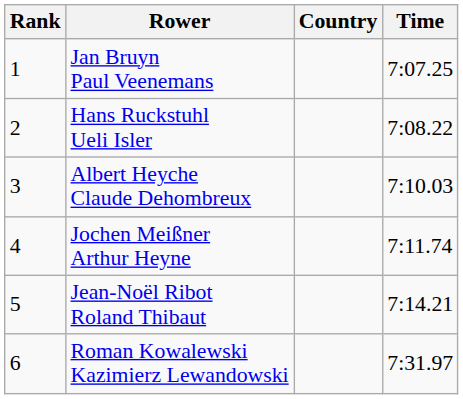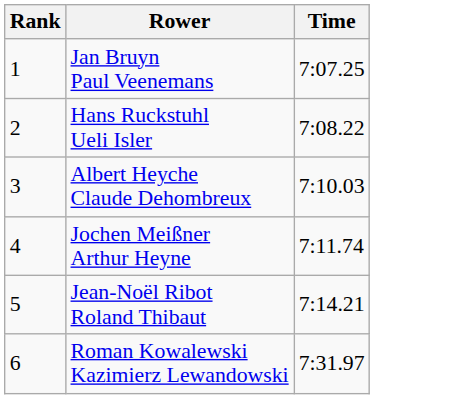 <table class="wikitable sortable" style="text-align:middle">
 <tr>
 <th>Rank</th>
 <th>Rower</th>
-<th>Country</th>
 <th>Time</th>
 </tr>
 <tr>
 <td>1</td>
 <td><a href='#'>Jan Bruyn</a><br><a href='#'>Paul Veenemans</a></td>
-<td></td>
 <td>7:07.25</td>
 </tr>
 <tr>
 <td>2</td>
 <td><a href='#'>Hans Ruckstuhl</a><br><a href='#'>Ueli Isler</a></td>
-<td></td>
 <td>7:08.22</td>
 </tr>
 <tr>
 <td>3</td>
 <td><a href='#'>Albert Heyche</a><br><a href='#'>Claude Dehombreux</a></td>
-<td></td>
 <td>7:10.03</td>
 </tr>
 <tr>
 <td>4</td>
 <td><a href='#'>Jochen Meißner</a><br><a href='#'>Arthur Heyne</a></td>
-<td></td>
 <td>7:11.74</td>
 </tr>
 <tr>
 <td>5</td>
 <td><a href='#'>Jean-Noël Ribot</a><br><a href='#'>Roland Thibaut</a></td>
-<td></td>
 <td>7:14.21</td>
 </tr>
 <tr>
 <td>6</td>
 <td><a href='#'>Roman Kowalewski</a><br><a href='#'>Kazimierz Lewandowski</a></td>
-<td></td>
 <td>7:31.97</td>
 </tr>
 </table>
